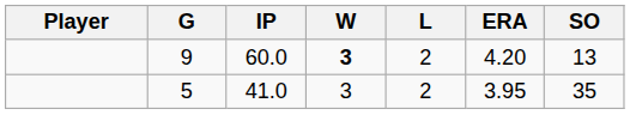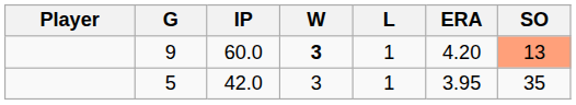 <table class="wikitable sortable">
 <tr>
 <th bgcolor="#DDDDFF" width="16%">Player</th>
 <th bgcolor="#DDDDFF" width="9%">G</th>
 <th bgcolor="#DDDDFF" width="9%">IP</th>
 <th bgcolor="#DDDDFF" width="9%">W</th>
 <th bgcolor="#DDDDFF" width="9%">L</th>
 <th bgcolor="#DDDDFF" width="9%">ERA</th>
 <th bgcolor="#DDDDFF" width="9%">SO</th>
 </tr>
 <tr align="center">
 <td></td>
 <td>9</td>
 <td>60.0</td>
 <td><strong>3</strong></td>
-<td>2</td>
+<td>1</td>
 <td>4.20</td>
-<td>13</td>
+<td style="background: lightsalmon;">13</td>
 </tr>
 <tr align="center">
 <td></td>
 <td>5</td>
-<td>41.0</td>
+<td>42.0</td>
 <td>3</td>
-<td>2</td>
+<td>1</td>
 <td>3.95</td>
 <td>35</td>
 </tr>
 </table>
